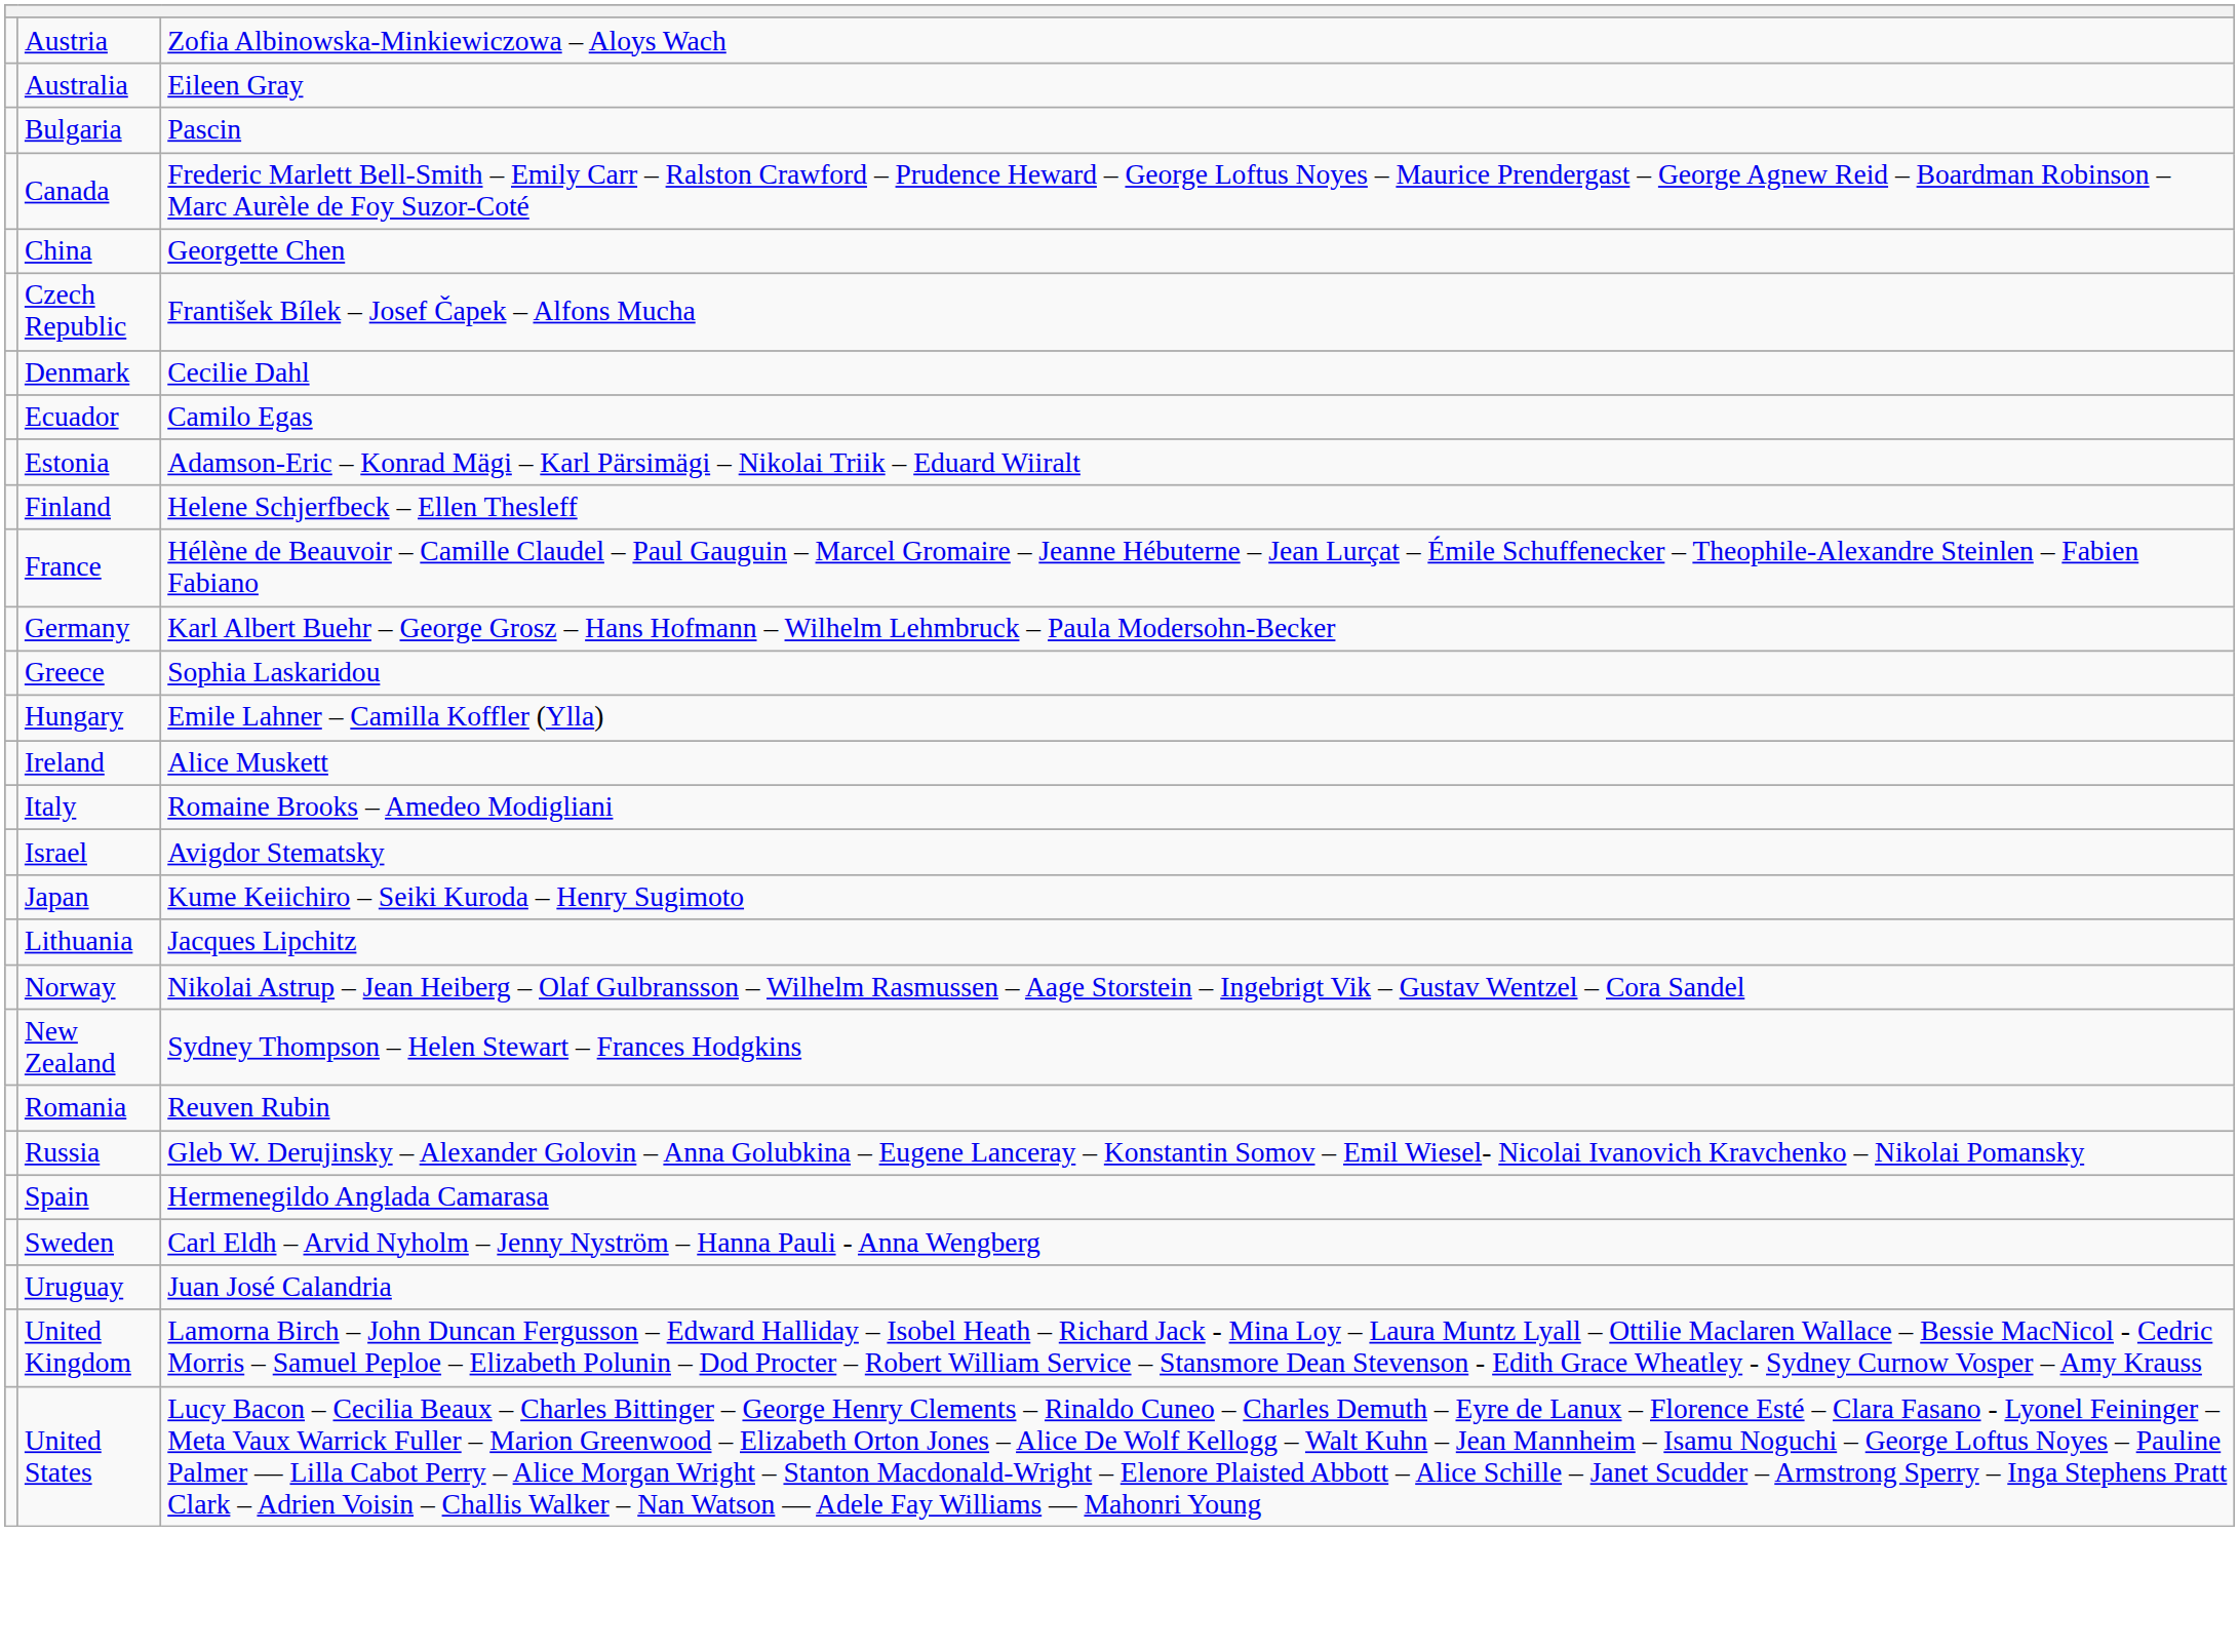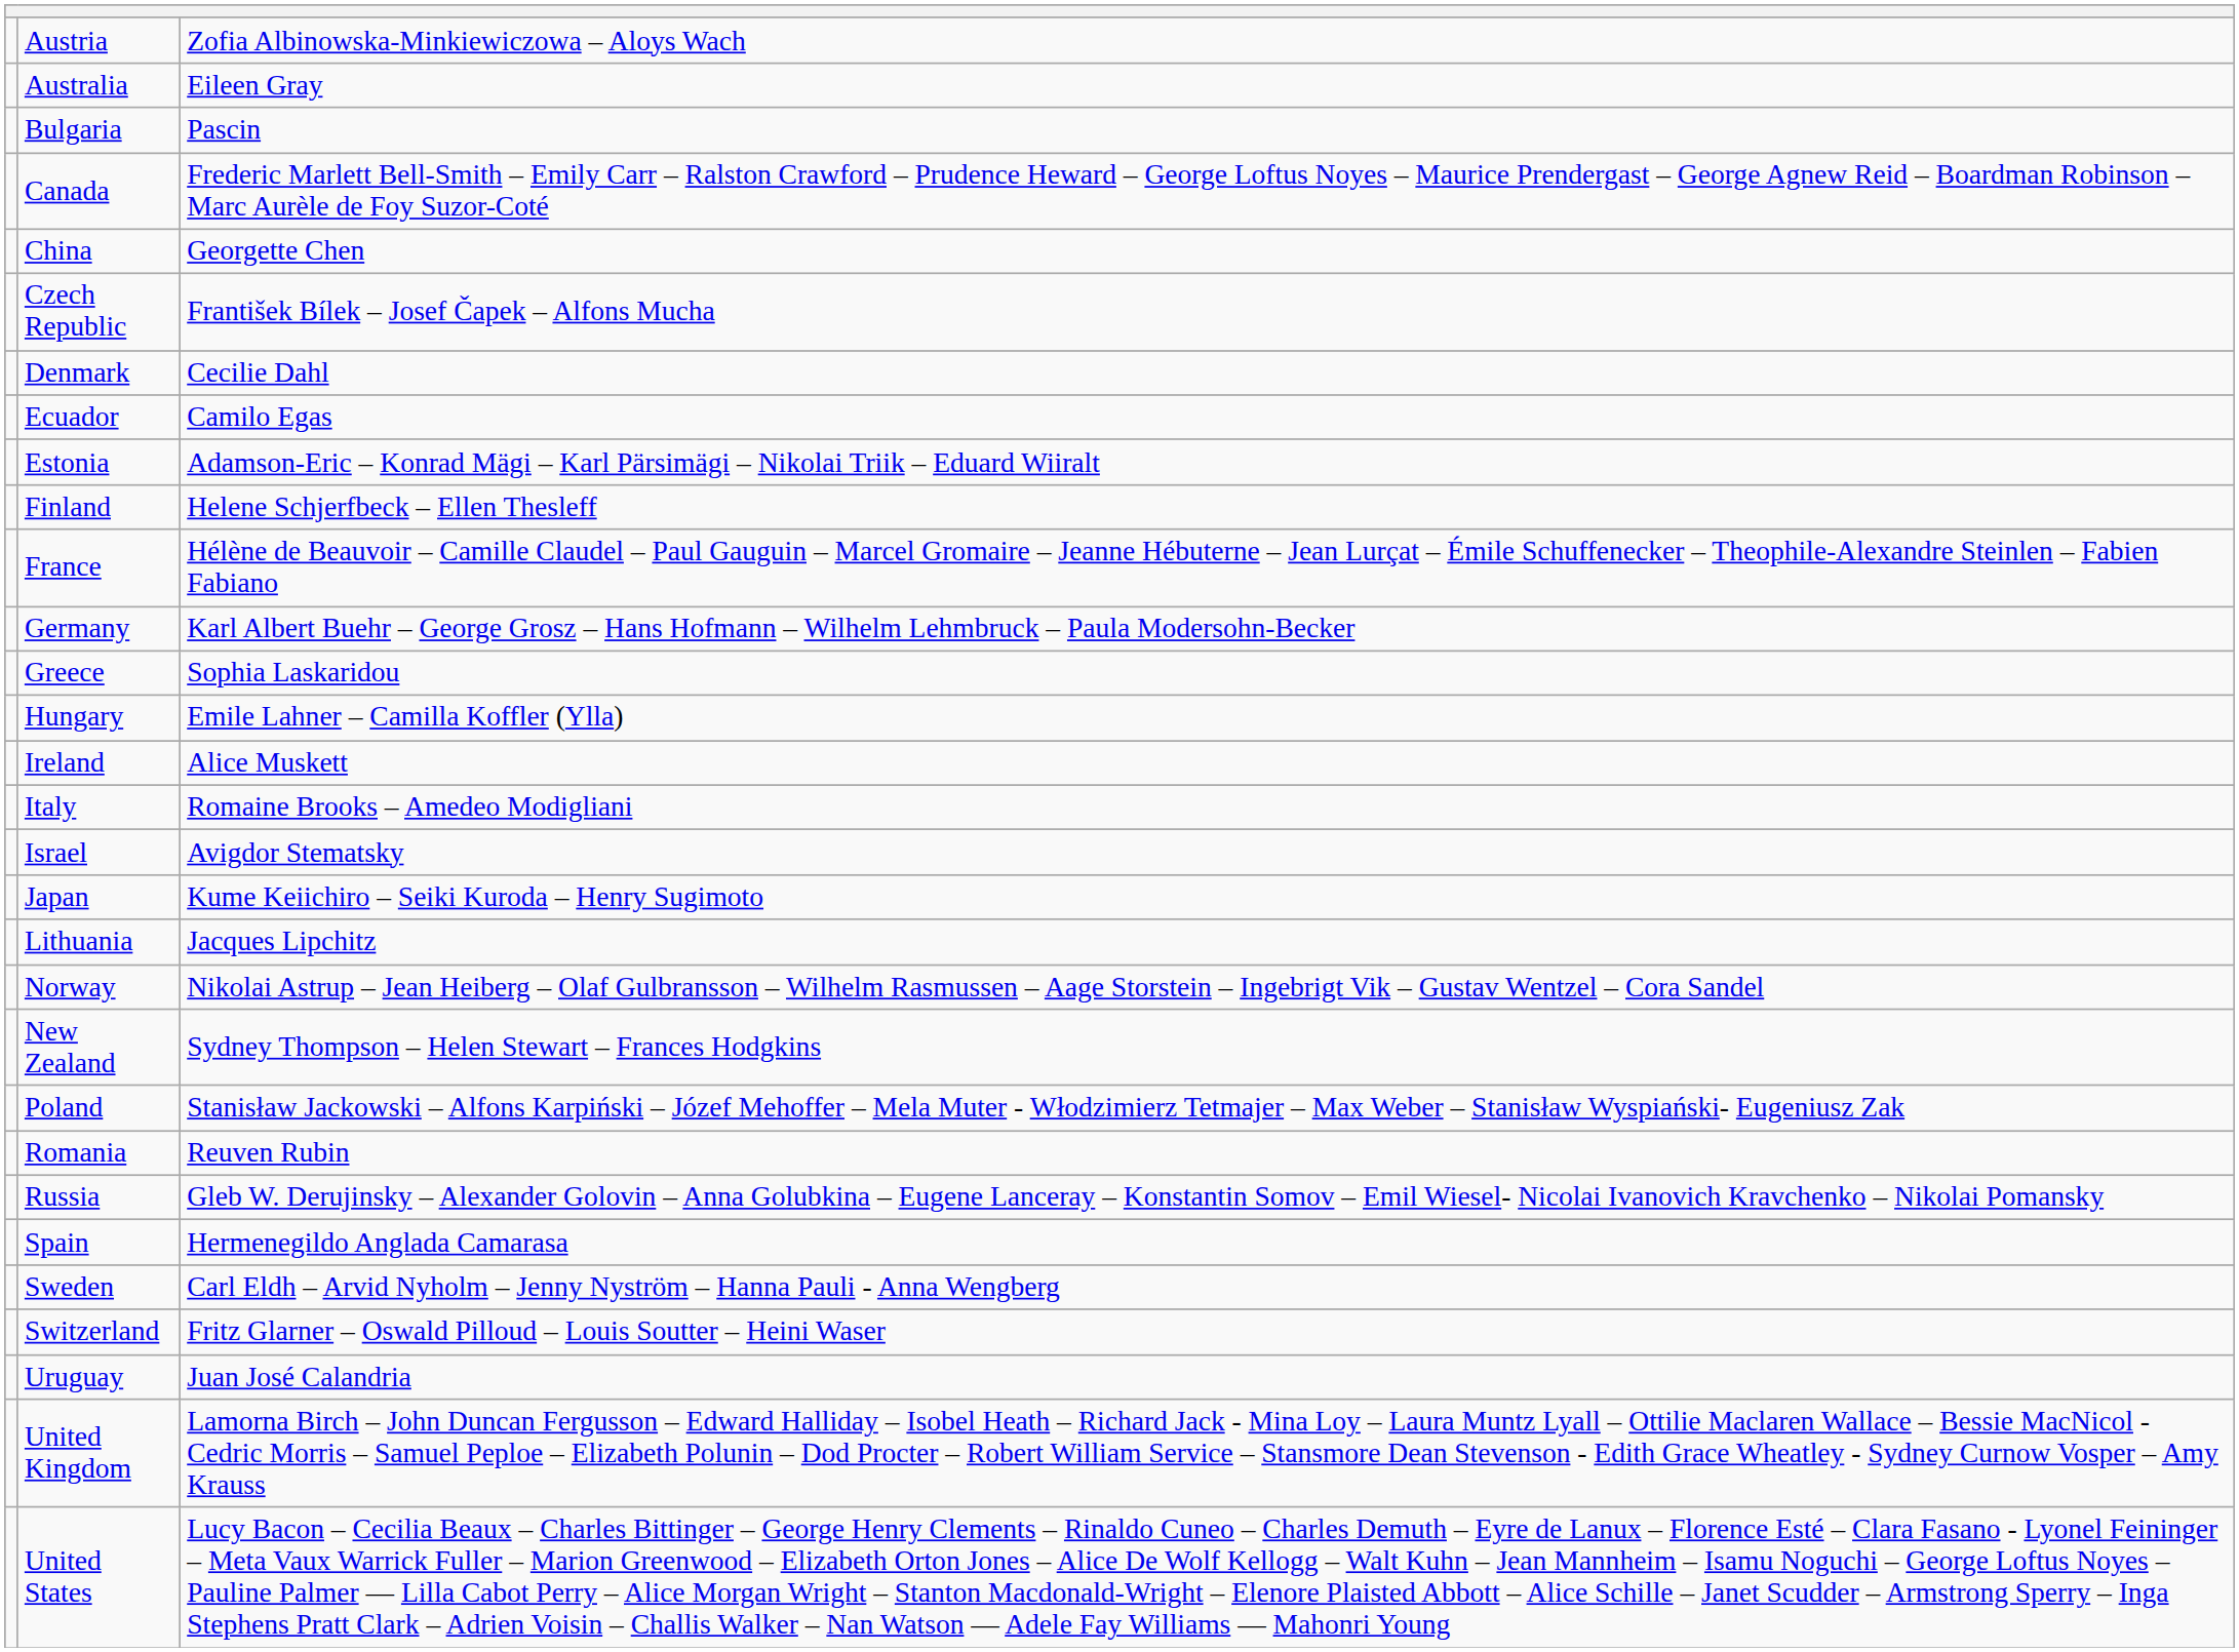 <table class="wikitable" style="margin:1em auto;">
 <tr>
 <th colspan="3"></th>
 </tr>
 <tr>
 <td></td>
 <td><a href='#'>Austria</a></td>
 <td><a href='#'>Zofia Albinowska-Minkiewiczowa</a> – <a href='#'>Aloys Wach</a></td>
 </tr>
 <tr>
 <td></td>
 <td><a href='#'>Australia</a></td>
 <td><a href='#'>Eileen Gray</a></td>
 </tr>
 <tr>
 <td></td>
 <td><a href='#'>Bulgaria</a></td>
 <td><a href='#'>Pascin</a></td>
 </tr>
 <tr>
 <td></td>
 <td><a href='#'>Canada</a></td>
 <td><a href='#'>Frederic Marlett Bell-Smith</a> – <a href='#'>Emily Carr</a> – <a href='#'>Ralston Crawford</a> – <a href='#'>Prudence Heward</a> – <a href='#'>George Loftus Noyes</a> – <a href='#'>Maurice Prendergast</a> – <a href='#'>George Agnew Reid</a> – <a href='#'>Boardman Robinson</a> – <a href='#'>Marc Aurèle de Foy Suzor-Coté</a></td>
 </tr>
 <tr>
 <td></td>
 <td><a href='#'>China</a></td>
 <td><a href='#'>Georgette Chen</a></td>
 </tr>
 <tr>
 <td></td>
 <td><a href='#'>Czech Republic</a></td>
 <td><a href='#'>František Bílek</a> – <a href='#'>Josef Čapek</a> – <a href='#'>Alfons Mucha</a></td>
 </tr>
 <tr>
 <td></td>
 <td><a href='#'>Denmark</a></td>
 <td><a href='#'>Cecilie Dahl</a></td>
 </tr>
 <tr>
 <td></td>
 <td><a href='#'>Ecuador</a></td>
 <td><a href='#'>Camilo Egas</a></td>
 </tr>
 <tr>
 <td></td>
 <td><a href='#'>Estonia</a></td>
 <td><a href='#'>Adamson-Eric</a> – <a href='#'>Konrad Mägi</a> – <a href='#'>Karl Pärsimägi</a> – <a href='#'>Nikolai Triik</a> – <a href='#'>Eduard Wiiralt</a></td>
 </tr>
 <tr>
 <td></td>
 <td><a href='#'>Finland</a></td>
 <td><a href='#'>Helene Schjerfbeck</a> – <a href='#'>Ellen Thesleff</a></td>
 </tr>
 <tr>
 <td></td>
 <td><a href='#'>France</a></td>
 <td><a href='#'>Hélène de Beauvoir</a> – <a href='#'>Camille Claudel</a> – <a href='#'>Paul Gauguin</a> – <a href='#'>Marcel Gromaire</a> – <a href='#'>Jeanne Hébuterne</a> – <a href='#'>Jean Lurçat</a> – <a href='#'>Émile Schuffenecker</a> – <a href='#'>Theophile-Alexandre Steinlen</a> – <a href='#'>Fabien Fabiano</a></td>
 </tr>
 <tr>
 <td></td>
 <td><a href='#'>Germany</a></td>
 <td><a href='#'>Karl Albert Buehr</a> – <a href='#'>George Grosz</a> – <a href='#'>Hans Hofmann</a> – <a href='#'>Wilhelm Lehmbruck</a> – <a href='#'>Paula Modersohn-Becker</a></td>
 </tr>
 <tr>
 <td></td>
 <td><a href='#'>Greece</a></td>
 <td><a href='#'>Sophia Laskaridou</a></td>
 </tr>
 <tr>
 <td></td>
 <td><a href='#'>Hungary</a></td>
 <td><a href='#'>Emile Lahner</a> – <a href='#'>Camilla Koffler</a> (<a href='#'>Ylla</a>)</td>
 </tr>
 <tr>
 <td></td>
 <td><a href='#'>Ireland</a></td>
 <td><a href='#'>Alice Muskett</a></td>
 </tr>
 <tr>
 <td></td>
 <td><a href='#'>Italy</a></td>
 <td><a href='#'>Romaine Brooks</a> – <a href='#'>Amedeo Modigliani</a></td>
 </tr>
 <tr>
 <td></td>
 <td><a href='#'>Israel</a></td>
 <td><a href='#'>Avigdor Stematsky</a></td>
 </tr>
 <tr>
 <td></td>
 <td><a href='#'>Japan</a></td>
 <td><a href='#'>Kume Keiichiro</a> – <a href='#'>Seiki Kuroda</a> – <a href='#'>Henry Sugimoto</a></td>
 </tr>
 <tr>
 <td></td>
 <td><a href='#'>Lithuania</a></td>
 <td><a href='#'>Jacques Lipchitz</a></td>
 </tr>
 <tr>
 <td></td>
 <td><a href='#'>Norway</a></td>
 <td><a href='#'>Nikolai Astrup</a> – <a href='#'>Jean Heiberg</a> – <a href='#'>Olaf Gulbransson</a> – <a href='#'>Wilhelm Rasmussen</a> – <a href='#'>Aage Storstein</a> – <a href='#'>Ingebrigt Vik</a> – <a href='#'>Gustav Wentzel</a> – <a href='#'>Cora Sandel</a></td>
 </tr>
 <tr>
 <td></td>
 <td><a href='#'>New Zealand</a></td>
 <td><a href='#'>Sydney Thompson</a> – <a href='#'>Helen Stewart</a> – <a href='#'>Frances Hodgkins</a></td>
 </tr>
 <tr>
 <td></td>
+<td><a href='#'>Poland</a></td>
+<td><a href='#'>Stanisław Jackowski</a> – <a href='#'>Alfons Karpiński</a> – <a href='#'>Józef Mehoffer</a> – <a href='#'>Mela Muter</a> - <a href='#'>Włodzimierz Tetmajer</a> – <a href='#'>Max Weber</a> – <a href='#'>Stanisław Wyspiański</a>- <a href='#'>Eugeniusz Zak</a></td>
+</tr>
+<tr>
+<td></td>
 <td><a href='#'>Romania</a></td>
 <td><a href='#'>Reuven Rubin</a></td>
 </tr>
 <tr>
 <td></td>
 <td><a href='#'>Russia</a></td>
 <td><a href='#'>Gleb W. Derujinsky</a> – <a href='#'>Alexander Golovin</a> – <a href='#'>Anna Golubkina</a> – <a href='#'>Eugene Lanceray</a> – <a href='#'>Konstantin Somov</a> – <a href='#'>Emil Wiesel</a>- <a href='#'>Nicolai Ivanovich Kravchenko</a> – <a href='#'>Nikolai Pomansky</a></td>
 </tr>
 <tr>
 <td></td>
 <td><a href='#'>Spain</a></td>
 <td><a href='#'>Hermenegildo Anglada Camarasa</a></td>
 </tr>
 <tr>
 <td></td>
 <td><a href='#'>Sweden</a></td>
 <td><a href='#'>Carl Eldh</a> – <a href='#'>Arvid Nyholm</a> – <a href='#'>Jenny Nyström</a> – <a href='#'>Hanna Pauli</a> - <a href='#'>Anna Wengberg</a></td>
 </tr>
 <tr>
 <td></td>
+<td><a href='#'>Switzerland</a></td>
+<td><a href='#'>Fritz Glarner</a> – <a href='#'>Oswald Pilloud</a> – <a href='#'>Louis Soutter</a> – <a href='#'>Heini Waser</a></td>
+</tr>
+<tr>
+<td></td>
 <td><a href='#'>Uruguay</a></td>
 <td><a href='#'>Juan José Calandria</a></td>
 </tr>
 <tr>
 <td></td>
 <td><a href='#'>United Kingdom</a></td>
 <td><a href='#'>Lamorna Birch</a> – <a href='#'>John Duncan Fergusson</a> – <a href='#'>Edward Halliday</a> – <a href='#'>Isobel Heath</a> – <a href='#'>Richard Jack</a> - <a href='#'>Mina Loy</a> – <a href='#'>Laura Muntz Lyall</a> – <a href='#'>Ottilie Maclaren Wallace</a> – <a href='#'>Bessie MacNicol</a> - <a href='#'>Cedric Morris</a> – <a href='#'>Samuel Peploe</a> – <a href='#'>Elizabeth Polunin</a> – <a href='#'>Dod Procter</a> – <a href='#'>Robert William Service</a> – <a href='#'>Stansmore Dean Stevenson</a> - <a href='#'>Edith Grace Wheatley</a> - <a href='#'>Sydney Curnow Vosper</a> – <a href='#'>Amy Krauss</a></td>
 </tr>
 <tr>
 <td></td>
 <td><a href='#'>United States</a></td>
 <td><a href='#'>Lucy Bacon</a> – <a href='#'>Cecilia Beaux</a> – <a href='#'>Charles Bittinger</a> – <a href='#'>George Henry Clements</a> – <a href='#'>Rinaldo Cuneo</a> – <a href='#'>Charles Demuth</a> – <a href='#'>Eyre de Lanux</a> – <a href='#'>Florence Esté</a> – <a href='#'>Clara Fasano</a> - <a href='#'>Lyonel Feininger</a> – <a href='#'>Meta Vaux Warrick Fuller</a> – <a href='#'>Marion Greenwood</a> – <a href='#'>Elizabeth Orton Jones</a> – <a href='#'>Alice De Wolf Kellogg</a> – <a href='#'>Walt Kuhn</a> – <a href='#'>Jean Mannheim</a> – <a href='#'>Isamu Noguchi</a> – <a href='#'>George Loftus Noyes</a> – <a href='#'>Pauline Palmer</a> — <a href='#'>Lilla Cabot Perry</a> – <a href='#'>Alice Morgan Wright</a> – <a href='#'>Stanton Macdonald-Wright</a> – <a href='#'>Elenore Plaisted Abbott</a> – <a href='#'>Alice Schille</a> – <a href='#'>Janet Scudder</a> – <a href='#'>Armstrong Sperry</a> – <a href='#'>Inga Stephens Pratt Clark</a> – <a href='#'>Adrien Voisin</a> – <a href='#'>Challis Walker</a> – <a href='#'>Nan Watson</a> — <a href='#'>Adele Fay Williams</a> — <a href='#'>Mahonri Young</a></td>
 </tr>
 </table>
